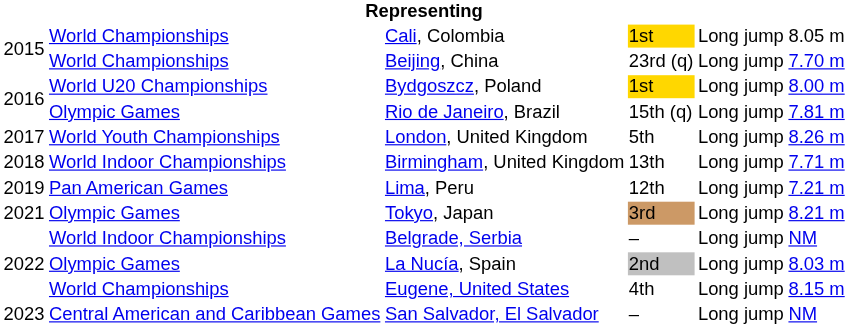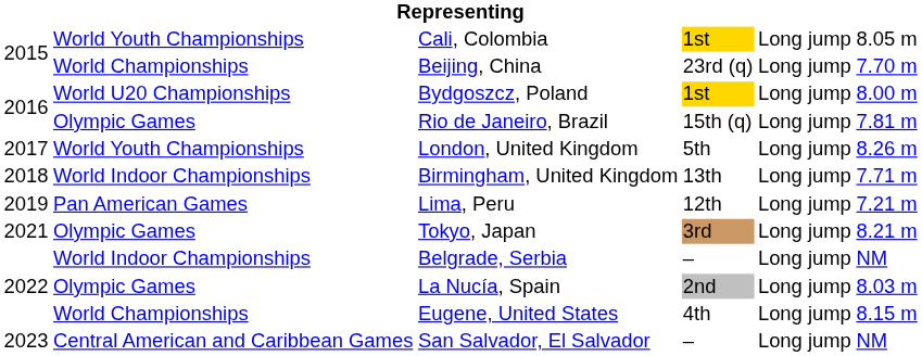 <table>
 <tr>
 <th colspan="6">Representing </th>
 </tr>
 <tr>
 <td rowspan=2>2015</td>
-<td><a href='#'>World Championships</a></td>
+<td><a href='#'>World Youth Championships</a></td>
 <td><a href='#'>Cali</a>, Colombia</td>
 <td bgcolor=gold>1st</td>
 <td>Long jump</td>
 <td>8.05 m</td>
 </tr>
 <tr>
 <td><a href='#'>World Championships</a></td>
 <td><a href='#'>Beijing</a>, China</td>
 <td>23rd (q)</td>
 <td>Long jump</td>
 <td><a href='#'>7.70 m</a></td>
 </tr>
 <tr>
 <td rowspan=2>2016</td>
 <td><a href='#'>World U20 Championships</a></td>
 <td><a href='#'>Bydgoszcz</a>, Poland</td>
 <td bgcolor=gold>1st</td>
 <td>Long jump</td>
 <td><a href='#'>8.00 m</a></td>
 </tr>
 <tr>
 <td><a href='#'>Olympic Games</a></td>
 <td><a href='#'>Rio de Janeiro</a>, Brazil</td>
 <td>15th (q)</td>
 <td>Long jump</td>
 <td><a href='#'>7.81 m</a></td>
 </tr>
 <tr>
 <td>2017</td>
 <td><a href='#'>World Youth Championships</a></td>
 <td><a href='#'>London</a>, United Kingdom</td>
 <td>5th</td>
 <td>Long jump</td>
 <td><a href='#'>8.26 m</a></td>
 </tr>
 <tr>
 <td>2018</td>
 <td><a href='#'>World Indoor Championships</a></td>
 <td><a href='#'>Birmingham</a>, United Kingdom</td>
 <td>13th</td>
 <td>Long jump</td>
 <td><a href='#'>7.71 m</a></td>
 </tr>
 <tr>
 <td>2019</td>
 <td><a href='#'>Pan American Games</a></td>
 <td><a href='#'>Lima</a>, Peru</td>
 <td>12th</td>
 <td>Long jump</td>
 <td><a href='#'>7.21 m</a></td>
 </tr>
 <tr>
 <td>2021</td>
 <td><a href='#'>Olympic Games</a></td>
 <td><a href='#'>Tokyo</a>, Japan</td>
 <td bgcolor=cc9966>3rd</td>
 <td>Long jump</td>
 <td><a href='#'>8.21 m</a></td>
 </tr>
 <tr>
 <td rowspan=3>2022</td>
 <td><a href='#'>World Indoor Championships</a></td>
 <td><a href='#'>Belgrade, Serbia</a></td>
 <td>–</td>
 <td>Long jump</td>
 <td><a href='#'>NM</a></td>
 </tr>
 <tr>
 <td><a href='#'>Olympic Games</a></td>
 <td><a href='#'>La Nucía</a>, Spain</td>
 <td bgcolor=silver>2nd</td>
 <td>Long jump</td>
 <td><a href='#'>8.03 m</a></td>
 </tr>
 <tr>
 <td><a href='#'>World Championships</a></td>
 <td><a href='#'>Eugene, United States</a></td>
 <td>4th</td>
 <td>Long jump</td>
 <td><a href='#'>8.15 m</a></td>
 </tr>
 <tr>
 <td>2023</td>
 <td><a href='#'>Central American and Caribbean Games</a></td>
 <td><a href='#'>San Salvador, El Salvador</a></td>
 <td>–</td>
 <td>Long jump</td>
 <td><a href='#'>NM</a></td>
 </tr>
 </table>
